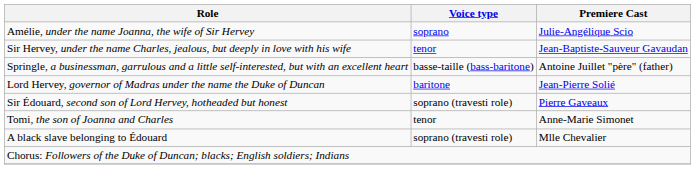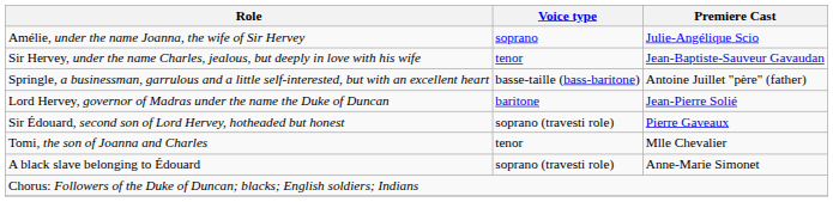 <table class="wikitable">
 <tr>
 <th>Role</th>
 <th><a href='#'>Voice type</a></th>
 <th>Premiere Cast</th>
 </tr>
 <tr>
 <td>Amélie, <em>under the name Joanna, the wife of Sir Hervey</em></td>
 <td><a href='#'>soprano</a></td>
 <td><a href='#'>Julie-Angélique Scio</a></td>
 </tr>
 <tr>
 <td>Sir Hervey, <em>under the name Charles, jealous, but deeply in love with his wife</em></td>
 <td><a href='#'>tenor</a></td>
 <td><a href='#'>Jean-Baptiste-Sauveur Gavaudan</a></td>
 </tr>
 <tr>
 <td>Springle, <em>a businessman, garrulous and a little self-interested, but with an excellent heart</em></td>
 <td>basse-taille (<a href='#'>bass-baritone</a>)</td>
 <td>Antoine Juillet "père" (father)</td>
 </tr>
 <tr>
 <td>Lord Hervey, <em>governor of Madras under the name the Duke of Duncan</em></td>
 <td><a href='#'>baritone</a></td>
 <td><a href='#'>Jean-Pierre Solié</a></td>
 </tr>
 <tr>
 <td>Sir Édouard, <em>second son of Lord Hervey, hotheaded but honest</em></td>
 <td>soprano (travesti role)</td>
 <td><a href='#'>Pierre Gaveaux</a></td>
 </tr>
 <tr>
 <td>Tomi, <em>the son of Joanna and Charles</em></td>
 <td>tenor</td>
-<td>Anne-Marie Simonet</td>
+<td>Mlle Chevalier</td>
 </tr>
 <tr>
 <td>A black slave belonging to Édouard</td>
 <td>soprano (travesti role)</td>
-<td>Mlle Chevalier</td>
+<td>Anne-Marie Simonet</td>
 </tr>
 <tr>
 <td colspan="3">Chorus: <em>Followers of the Duke of Duncan; blacks; English soldiers; Indians</em></td>
 </tr>
 <tr>
 </tr>
 </table>
